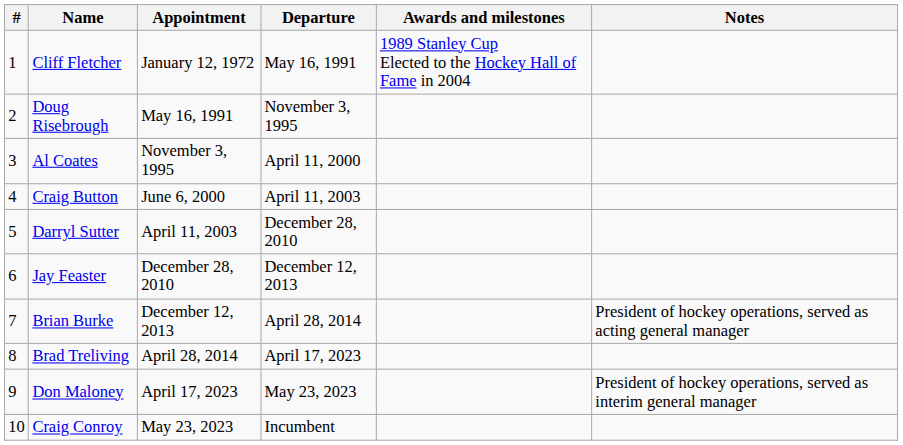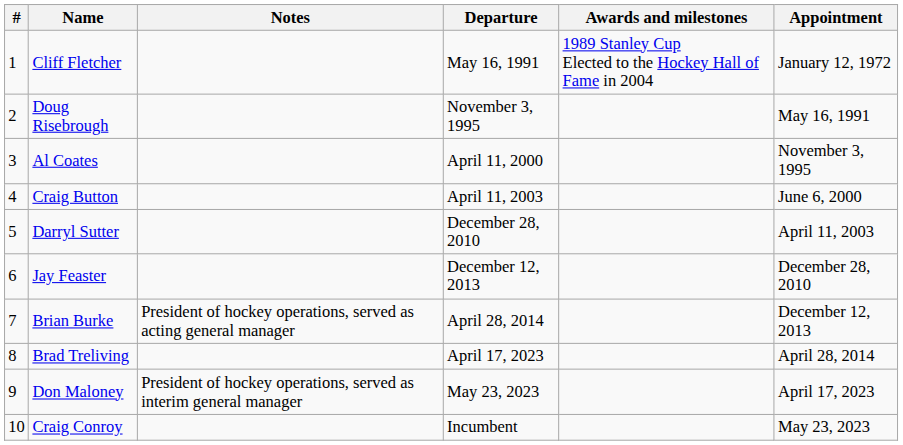 <table class="wikitable">
 <tr>
 <th>#</th>
 <th>Name</th>
-<th>Appointment</th>
+<th>Notes</th>
 <th>Departure</th>
 <th>Awards and milestones</th>
-<th>Notes</th>
+<th>Appointment</th>
 </tr>
 <tr>
 <td>1</td>
 <td><a href='#'>Cliff Fletcher</a></td>
-<td>January 12, 1972</td>
+<td></td>
 <td>May 16, 1991</td>
 <td><a href='#'>1989 Stanley Cup</a><br>Elected to the <a href='#'>Hockey Hall of Fame</a> in 2004</td>
-<td></td>
+<td>January 12, 1972</td>
 </tr>
 <tr>
 <td>2</td>
 <td><a href='#'>Doug Risebrough</a></td>
-<td>May 16, 1991</td>
+<td></td>
 <td>November 3, 1995</td>
 <td></td>
-<td></td>
+<td>May 16, 1991</td>
 </tr>
 <tr>
 <td>3</td>
 <td><a href='#'>Al Coates</a></td>
-<td>November 3, 1995</td>
+<td></td>
 <td>April 11, 2000</td>
 <td></td>
-<td></td>
+<td>November 3, 1995</td>
 </tr>
 <tr>
 <td>4</td>
 <td><a href='#'>Craig Button</a></td>
-<td>June 6, 2000</td>
+<td></td>
 <td>April 11, 2003</td>
 <td></td>
-<td></td>
+<td>June 6, 2000</td>
 </tr>
 <tr>
 <td>5</td>
 <td><a href='#'>Darryl Sutter</a></td>
-<td>April 11, 2003</td>
+<td></td>
 <td>December 28, 2010</td>
 <td></td>
-<td></td>
+<td>April 11, 2003</td>
 </tr>
 <tr>
 <td>6</td>
 <td><a href='#'>Jay Feaster</a></td>
-<td>December 28, 2010</td>
+<td></td>
 <td>December 12, 2013</td>
 <td></td>
-<td></td>
+<td>December 28, 2010</td>
 </tr>
 <tr>
 <td>7</td>
 <td><a href='#'>Brian Burke</a></td>
-<td>December 12, 2013</td>
+<td>President of hockey operations, served as acting general manager</td>
 <td>April 28, 2014</td>
 <td></td>
-<td>President of hockey operations, served as acting general manager</td>
+<td>December 12, 2013</td>
 </tr>
 <tr>
 <td>8</td>
 <td><a href='#'>Brad Treliving</a></td>
-<td>April 28, 2014</td>
+<td></td>
 <td>April 17, 2023</td>
 <td></td>
-<td></td>
+<td>April 28, 2014</td>
 </tr>
 <tr>
 <td>9</td>
 <td><a href='#'>Don Maloney</a></td>
-<td>April 17, 2023</td>
+<td>President of hockey operations, served as interim general manager</td>
 <td>May 23, 2023</td>
 <td></td>
-<td>President of hockey operations, served as interim general manager</td>
+<td>April 17, 2023</td>
 </tr>
 <tr>
 <td>10</td>
 <td><a href='#'>Craig Conroy</a></td>
-<td>May 23, 2023</td>
+<td></td>
 <td>Incumbent</td>
 <td></td>
-<td></td>
+<td>May 23, 2023</td>
 </tr>
 </table>
